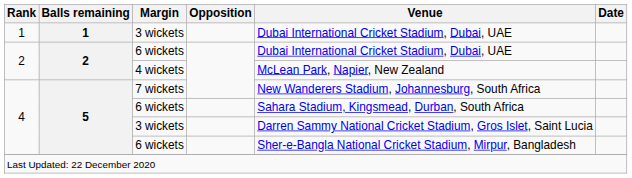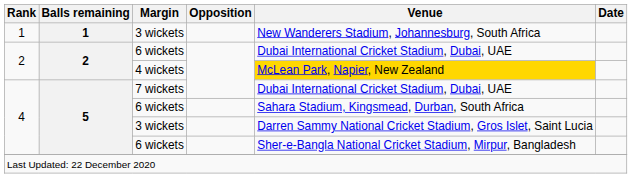 <table class="wikitable plainrowheaders sortable">
 <tr>
 <th scope=col>Rank</th>
 <th scope=col>Balls remaining</th>
 <th scope=col>Margin</th>
 <th scope=col>Opposition</th>
 <th scope=col>Venue</th>
 <th scope=col>Date</th>
 </tr>
 <tr>
 <td align=center>1</td>
 <th scope=row style=text-align:center>1</th>
 <td scope=row style=text-align:center;>3 wickets</td>
 <td></td>
-<td><a href='#'>Dubai International Cricket Stadium</a>, <a href='#'>Dubai</a>, UAE</td>
+<td><a href='#'>New Wanderers Stadium</a>, <a href='#'>Johannesburg</a>, South Africa</td>
 <td></td>
 </tr>
 <tr>
 <td align=center rowspan=2>2</td>
 <th scope=row style=text-align:center rowspan=2>2</th>
 <td scope=row style=text-align:center;>6 wickets</td>
 <td rowspan=3></td>
 <td><a href='#'>Dubai International Cricket Stadium</a>, <a href='#'>Dubai</a>, UAE</td>
 <td></td>
 </tr>
 <tr>
 <td scope=row style=text-align:center;>4 wickets</td>
-<td><a href='#'>McLean Park</a>, <a href='#'>Napier</a>, New Zealand</td>
+<td style="background: gold;"><a href='#'>McLean Park</a>, <a href='#'>Napier</a>, New Zealand</td>
 <td></td>
 </tr>
 <tr>
 <td align=center rowspan=4>4</td>
 <th scope=row style=text-align:center rowspan=4>5</th>
 <td scope=row style=text-align:center;>7 wickets</td>
-<td><a href='#'>New Wanderers Stadium</a>, <a href='#'>Johannesburg</a>, South Africa</td>
+<td><a href='#'>Dubai International Cricket Stadium</a>, <a href='#'>Dubai</a>, UAE</td>
 <td></td>
 </tr>
 <tr>
 <td scope=row style=text-align:center;>6 wickets</td>
 <td></td>
 <td><a href='#'>Sahara Stadium, Kingsmead</a>, <a href='#'>Durban</a>, South Africa</td>
 <td> </td>
 </tr>
 <tr>
 <td scope=row style=text-align:center;>3 wickets</td>
 <td></td>
 <td><a href='#'>Darren Sammy National Cricket Stadium</a>, <a href='#'>Gros Islet</a>, Saint Lucia</td>
 <td> </td>
 </tr>
 <tr>
 <td scope=row style=text-align:center;>6 wickets</td>
 <td></td>
 <td><a href='#'>Sher-e-Bangla National Cricket Stadium</a>, <a href='#'>Mirpur</a>, Bangladesh</td>
 <td></td>
 </tr>
 <tr>
 </tr>
 <tr class=sortbottom>
 <td colspan=6><small>Last Updated: 22 December 2020</small></td>
 </tr>
 </table>
